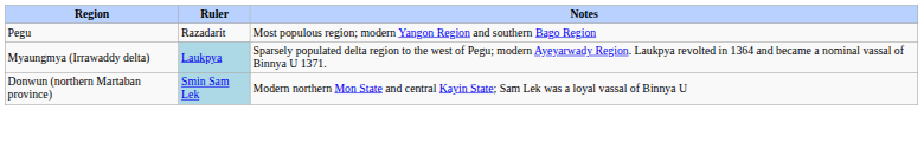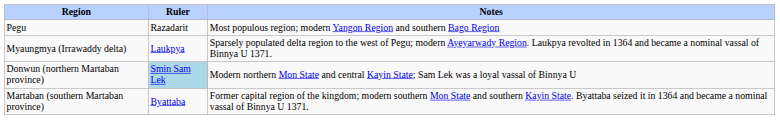 <table width=100% class="wikitable">
 <tr>
 <th style="background-color:#B9D1FF">Region</th>
 <th style="background-color:#B9D1FF">Ruler</th>
 <th style="background-color:#B9D1FF">Notes</th>
 </tr>
 <tr>
 <td>Pegu</td>
 <td>Razadarit</td>
 <td>Most populous region; modern <a href='#'>Yangon Region</a> and southern <a href='#'>Bago Region</a></td>
 </tr>
 <tr>
 <td>Myaungmya (Irrawaddy delta)</td>
-<td style="background: lightblue;"><a href='#'>Laukpya</a></td>
+<td><a href='#'>Laukpya</a></td>
 <td>Sparsely populated delta region to the west of Pegu; modern <a href='#'>Ayeyarwady Region</a>. Laukpya revolted in 1364 and became a nominal vassal of Binnya U  1371.</td>
 </tr>
 <tr>
 <td>Donwun (northern Martaban province)</td>
 <td style="background: lightblue;"><a href='#'>Smin Sam Lek</a></td>
 <td>Modern northern <a href='#'>Mon State</a> and central <a href='#'>Kayin State</a>; Sam Lek was a loyal vassal of Binnya U</td>
 </tr>
+<tr>
+<td>Martaban (southern Martaban province)</td>
+<td><a href='#'>Byattaba</a></td>
+<td>Former capital region of the kingdom; modern southern <a href='#'>Mon State</a> and southern <a href='#'>Kayin State</a>. Byattaba seized it in 1364 and became a nominal vassal of Binnya U  1371.</td>
+</tr>
 </table>
